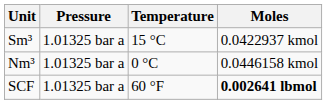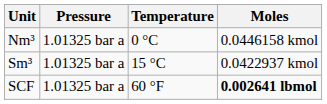 <table class="wikitable">
 <tr>
 <th>Unit</th>
 <th>Pressure</th>
 <th>Temperature</th>
 <th>Moles</th>
 </tr>
 <tr>
+<td>Nm³</td>
+<td>1.01325 bar a</td>
+<td>0 °C</td>
+<td>0.0446158 kmol</td>
+</tr>
+<tr>
 <td>Sm³</td>
 <td>1.01325 bar a</td>
 <td>15 °C</td>
 <td>0.0422937 kmol</td>
-</tr>
-<tr>
-<td>Nm³</td>
-<td>1.01325 bar a</td>
-<td>0 °C</td>
-<td>0.0446158 kmol</td>
 </tr>
 <tr>
 <td>SCF</td>
 <td>1.01325 bar a</td>
 <td>60 °F</td>
 <td><strong>0.002641 lbmol</strong></td>
 </tr>
 </table>
